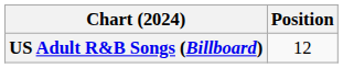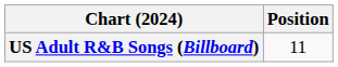 <table class="wikitable plainrowheaders" style="text-align:center">
 <tr>
 <th scope="col">Chart (2024)</th>
 <th scope="col">Position</th>
 </tr>
 <tr>
 <th scope="row">US <a href='#'>Adult R&B Songs</a> (<em><a href='#'>Billboard</a></em>)</th>
-<td>12</td>
+<td>11</td>
 </tr>
 </table>
